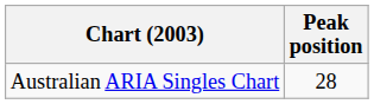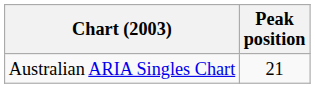 <table class="wikitable">
 <tr>
 <th align="left">Chart (2003)</th>
 <th align="left">Peak<br>position</th>
 </tr>
 <tr>
 <td align="left">Australian <a href='#'>ARIA Singles Chart</a></td>
-<td align="center">28</td>
+<td align="center">21</td>
 </tr>
 </table>
